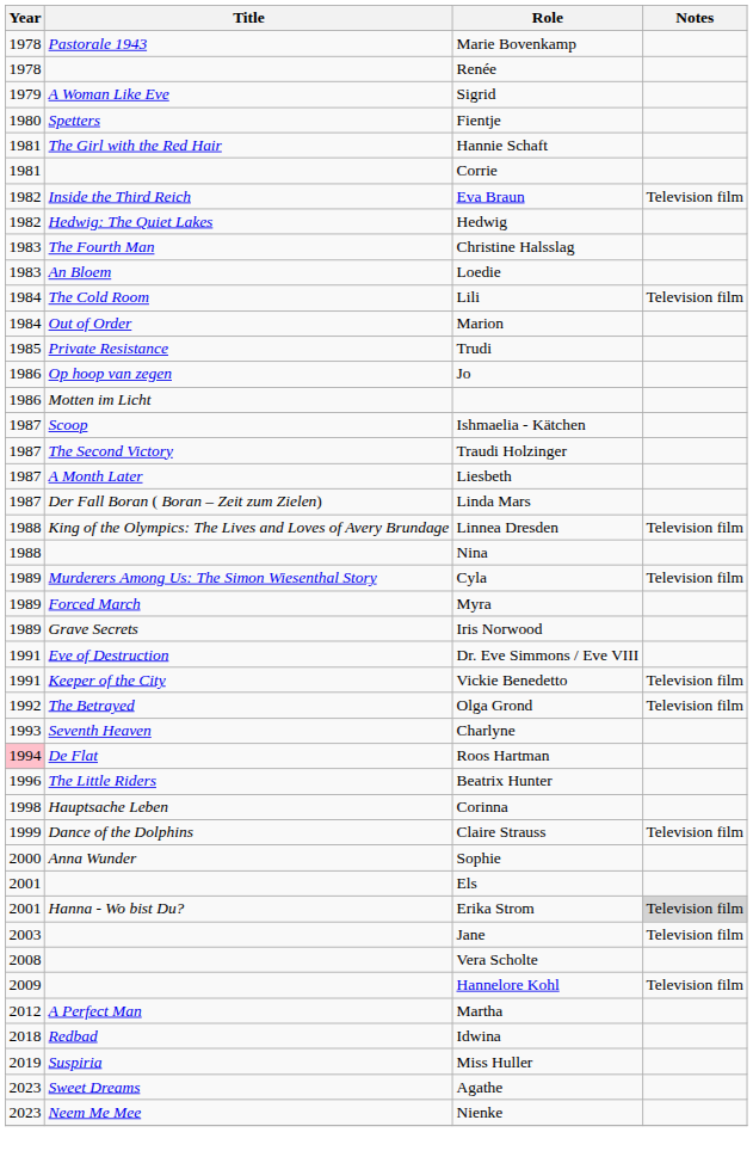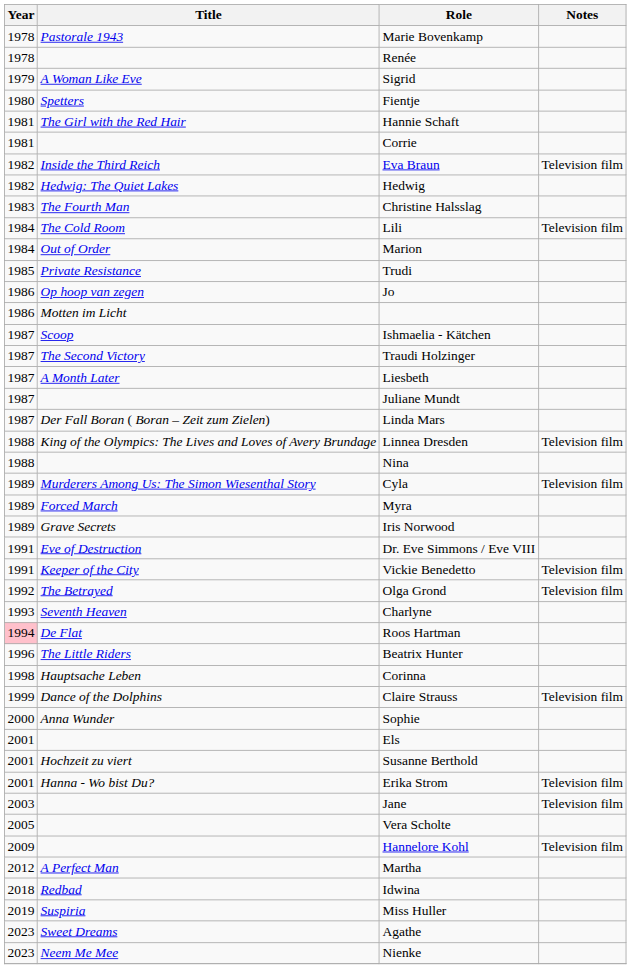 <table class="wikitable sortable">
 <tr>
 <th>Year</th>
 <th>Title</th>
 <th>Role</th>
 <th>Notes</th>
 </tr>
 <tr>
 <td>1978</td>
 <td><em><a href='#'>Pastorale 1943</a></em></td>
 <td>Marie Bovenkamp</td>
 <td></td>
 </tr>
 <tr>
 <td>1978</td>
 <td><em></em></td>
 <td>Renée</td>
 <td></td>
 </tr>
 <tr>
 <td>1979</td>
 <td><em><a href='#'>A Woman Like Eve</a></em></td>
 <td>Sigrid</td>
 <td></td>
 </tr>
 <tr>
 <td>1980</td>
 <td><em><a href='#'>Spetters</a></em></td>
 <td>Fientje</td>
 <td></td>
 </tr>
 <tr>
 <td>1981</td>
 <td><em><a href='#'>The Girl with the Red Hair</a></em></td>
 <td>Hannie Schaft</td>
 <td></td>
 </tr>
 <tr>
 <td>1981</td>
 <td><em></em></td>
 <td>Corrie</td>
 <td></td>
 </tr>
 <tr>
 <td>1982</td>
 <td><em><a href='#'>Inside the Third Reich</a></em></td>
 <td><a href='#'>Eva Braun</a></td>
 <td>Television film</td>
 </tr>
 <tr>
 <td>1982</td>
 <td><em><a href='#'>Hedwig: The Quiet Lakes</a></em></td>
 <td>Hedwig</td>
 <td></td>
 </tr>
 <tr>
 <td>1983</td>
 <td><em><a href='#'>The Fourth Man</a></em></td>
 <td>Christine Halsslag</td>
 <td></td>
 </tr>
 <tr>
-<td>1983</td>
-<td><em><a href='#'>An Bloem</a></em></td>
-<td>Loedie</td>
-<td></td>
-</tr>
-<tr>
 <td>1984</td>
 <td><em><a href='#'>The Cold Room</a></em></td>
 <td>Lili</td>
 <td>Television film</td>
 </tr>
 <tr>
 <td>1984</td>
 <td><em><a href='#'>Out of Order</a></em></td>
 <td>Marion</td>
 <td></td>
 </tr>
 <tr>
 <td>1985</td>
 <td><em><a href='#'>Private Resistance</a></em></td>
 <td>Trudi</td>
 <td></td>
 </tr>
 <tr>
 <td>1986</td>
 <td><em><a href='#'>Op hoop van zegen</a></em></td>
 <td>Jo</td>
 <td></td>
 </tr>
 <tr>
 <td>1986</td>
 <td><em>Motten im Licht</em></td>
 <td></td>
 <td></td>
 </tr>
 <tr>
 <td>1987</td>
 <td><em><a href='#'>Scoop</a></em></td>
 <td>Ishmaelia - Kätchen</td>
 <td></td>
 </tr>
 <tr>
 <td>1987</td>
 <td><em><a href='#'>The Second Victory</a></em></td>
 <td>Traudi Holzinger</td>
 <td></td>
 </tr>
 <tr>
 <td>1987</td>
 <td><em><a href='#'>A Month Later</a></em></td>
 <td>Liesbeth</td>
+<td></td>
+</tr>
+<tr>
+<td>1987</td>
+<td><em></em></td>
+<td>Juliane Mundt</td>
 <td></td>
 </tr>
 <tr>
 <td>1987</td>
 <td><em>Der Fall Boran</em> ( <em>Boran – Zeit zum Zielen</em>)</td>
 <td>Linda Mars</td>
 <td></td>
 </tr>
 <tr>
 <td>1988</td>
 <td><em>King of the Olympics: The Lives and Loves of Avery Brundage</em></td>
 <td>Linnea Dresden</td>
 <td>Television film</td>
 </tr>
 <tr>
 <td>1988</td>
 <td><em></em></td>
 <td>Nina</td>
 <td></td>
 </tr>
 <tr>
 <td>1989</td>
 <td><em><a href='#'>Murderers Among Us: The Simon Wiesenthal Story</a></em></td>
 <td>Cyla</td>
 <td>Television film</td>
 </tr>
 <tr>
 <td>1989</td>
 <td><em><a href='#'>Forced March</a></em></td>
 <td>Myra</td>
 <td></td>
 </tr>
 <tr>
 <td>1989</td>
 <td><em>Grave Secrets</em></td>
 <td>Iris Norwood</td>
 <td></td>
 </tr>
 <tr>
 <td>1991</td>
 <td><em><a href='#'>Eve of Destruction</a></em></td>
 <td>Dr. Eve Simmons / Eve VIII</td>
 <td></td>
 </tr>
 <tr>
 <td>1991</td>
 <td><em><a href='#'>Keeper of the City</a></em></td>
 <td>Vickie Benedetto</td>
 <td>Television film</td>
 </tr>
 <tr>
 <td>1992</td>
 <td><em><a href='#'>The Betrayed</a></em></td>
 <td>Olga Grond</td>
 <td>Television film</td>
 </tr>
 <tr>
 <td>1993</td>
 <td><em><a href='#'>Seventh Heaven</a></em></td>
 <td>Charlyne</td>
 <td></td>
 </tr>
 <tr>
 <td style="background: pink;">1994</td>
 <td><em><a href='#'>De Flat</a></em></td>
 <td>Roos Hartman</td>
 <td></td>
 </tr>
 <tr>
 <td>1996</td>
 <td><em><a href='#'>The Little Riders</a></em></td>
 <td>Beatrix Hunter</td>
 <td></td>
 </tr>
 <tr>
 <td>1998</td>
 <td><em>Hauptsache Leben</em></td>
 <td>Corinna</td>
 <td></td>
 </tr>
 <tr>
 <td>1999</td>
 <td><em>Dance of the Dolphins</em></td>
 <td>Claire Strauss</td>
 <td>Television film</td>
 </tr>
 <tr>
 <td>2000</td>
 <td><em>Anna Wunder</em></td>
 <td>Sophie</td>
 <td></td>
 </tr>
 <tr>
 <td>2001</td>
 <td><em></em></td>
 <td>Els</td>
 <td></td>
 </tr>
 <tr>
 <td>2001</td>
+<td><em>Hochzeit zu viert</em></td>
+<td>Susanne Berthold</td>
+<td></td>
+</tr>
+<tr>
+<td>2001</td>
 <td><em>Hanna - Wo bist Du?</em></td>
 <td>Erika Strom</td>
-<td style="background: lightgrey;">Television film</td>
+<td>Television film</td>
 </tr>
 <tr>
 <td>2003</td>
 <td><em></em></td>
 <td>Jane</td>
 <td>Television film</td>
 </tr>
 <tr>
-<td>2008</td>
+<td>2005</td>
 <td><em></em></td>
 <td>Vera Scholte</td>
 <td></td>
 </tr>
 <tr>
 <td>2009</td>
 <td><em></em></td>
 <td><a href='#'>Hannelore Kohl</a></td>
 <td>Television film</td>
 </tr>
 <tr>
 <td>2012</td>
 <td><em><a href='#'>A Perfect Man</a></em></td>
 <td>Martha</td>
 <td></td>
 </tr>
 <tr>
 <td>2018</td>
 <td><em><a href='#'>Redbad</a></em></td>
 <td>Idwina</td>
 <td></td>
 </tr>
 <tr>
 <td>2019</td>
 <td><em><a href='#'>Suspiria</a></em></td>
 <td>Miss Huller</td>
 <td></td>
 </tr>
 <tr>
 <td>2023</td>
 <td><em><a href='#'>Sweet Dreams</a></em></td>
 <td>Agathe</td>
 <td></td>
 </tr>
 <tr>
 <td>2023</td>
 <td><em><a href='#'>Neem Me Mee</a></em></td>
 <td>Nienke</td>
 <td></td>
 </tr>
 <tr>
 </tr>
 </table>
